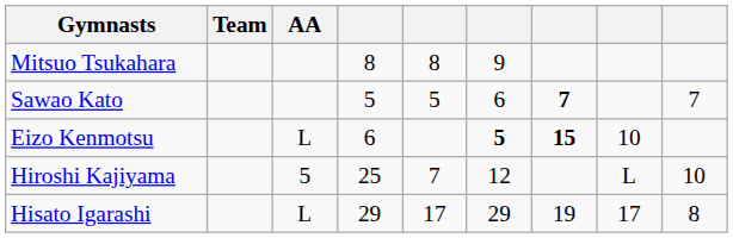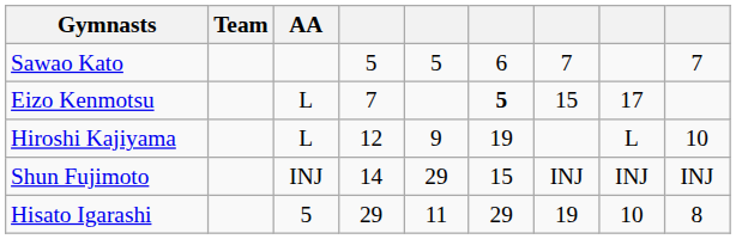 <table class="wikitable sortable collapsible autocollapse plainrowheaders" style="text-align:center; font-size:95%;">
 <tr>
 <th width=28% class=unsortable>Gymnasts</th>
 <th width=9% class=unsortable>Team</th>
 <th width=9% class=unsortable>AA</th>
 <th width=9% class=unsortable></th>
 <th width=9% class=unsortable></th>
 <th width=9% class=unsortable></th>
 <th width=9% class=unsortable></th>
 <th width=9% class=unsortable></th>
 <th width=9% class=unsortable></th>
 </tr>
 <tr>
-<td align=left><a href='#'>Mitsuo Tsukahara</a></td>
-<td></td>
-<td></td>
-<td>8</td>
-<td>8</td>
-<td>9</td>
-<td></td>
-<td></td>
-<td></td>
-</tr>
-<tr>
 <td align=left><a href='#'>Sawao Kato</a></td>
 <td></td>
 <td></td>
 <td>5</td>
 <td>5</td>
 <td>6</td>
-<td><strong>7</strong></td>
+<td>7</td>
 <td></td>
 <td>7</td>
 </tr>
 <tr>
 <td align=left><a href='#'>Eizo Kenmotsu</a></td>
 <td></td>
 <td>L</td>
-<td>6</td>
+<td>7</td>
 <td></td>
 <td><strong>5</strong></td>
-<td><strong>15</strong></td>
-<td>10</td>
+<td>15</td>
+<td>17</td>
 <td></td>
 </tr>
 <tr>
 <td align=left><a href='#'>Hiroshi Kajiyama</a></td>
 <td></td>
-<td>5</td>
-<td>25</td>
-<td>7</td>
+<td>L</td>
 <td>12</td>
+<td>9</td>
+<td>19</td>
 <td></td>
 <td>L</td>
 <td>10</td>
 </tr>
 <tr>
+<td align=left><a href='#'>Shun Fujimoto</a></td>
+<td></td>
+<td>INJ</td>
+<td>14</td>
+<td>29</td>
+<td>15</td>
+<td>INJ</td>
+<td>INJ</td>
+<td>INJ</td>
+</tr>
+<tr>
 <td align=left><a href='#'>Hisato Igarashi</a></td>
 <td></td>
-<td>L</td>
+<td>5</td>
 <td>29</td>
-<td>17</td>
+<td>11</td>
 <td>29</td>
 <td>19</td>
-<td>17</td>
+<td>10</td>
 <td>8</td>
 </tr>
 </table>
